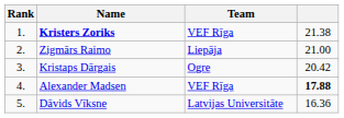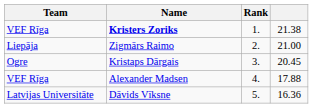 <table class="wikitable" style="text-align: center;">
 <tr>
+<th width=150>Team</th>
+<th width=200>Name</th>
 <th>Rank</th>
-<th width=200>Name</th>
-<th width=150>Team</th>
 <th width=50></th>
 </tr>
 <tr>
+<td style="text-align:left;"><a href='#'>VEF Rīga</a></td>
+<td align="left"> <strong><a href='#'>Kristers Zoriks</a></strong></td>
 <td>1.</td>
-<td align="left"> <strong><a href='#'>Kristers Zoriks</a></strong></td>
-<td style="text-align:left;"><a href='#'>VEF Rīga</a></td>
 <td>21.38</td>
 </tr>
 <tr>
+<td style="text-align:left;"><a href='#'>Liepāja</a></td>
+<td align="left"> <a href='#'>Zigmārs Raimo</a></td>
 <td>2.</td>
-<td align="left"> <a href='#'>Zigmārs Raimo</a></td>
-<td style="text-align:left;"><a href='#'>Liepāja</a></td>
 <td>21.00</td>
 </tr>
 <tr>
+<td style="text-align:left;"><a href='#'>Ogre</a></td>
+<td align="left"> <a href='#'>Kristaps Dārgais</a></td>
 <td>3.</td>
-<td align="left"> <a href='#'>Kristaps Dārgais</a></td>
-<td style="text-align:left;"><a href='#'>Ogre</a></td>
-<td>20.42</td>
+<td>20.45</td>
 </tr>
 <tr>
+<td style="text-align:left;"><a href='#'>VEF Rīga</a></td>
+<td align="left"> <a href='#'>Alexander Madsen</a></td>
 <td>4.</td>
-<td align="left"> <a href='#'>Alexander Madsen</a></td>
-<td style="text-align:left;"><a href='#'>VEF Rīga</a></td>
-<td><strong>17.88</strong></td>
+<td>17.88</td>
 </tr>
 <tr>
+<td style="text-align:left;"><a href='#'>Latvijas Universitāte</a></td>
+<td align="left"> <a href='#'>Dāvids Vīksne</a></td>
 <td>5.</td>
-<td align="left"> <a href='#'>Dāvids Vīksne</a></td>
-<td style="text-align:left;"><a href='#'>Latvijas Universitāte</a></td>
 <td>16.36</td>
 </tr>
 </table>
